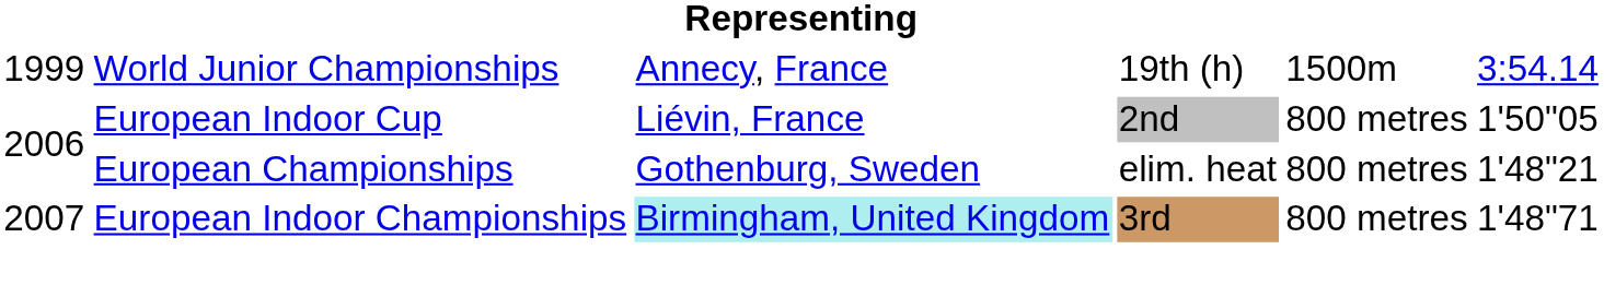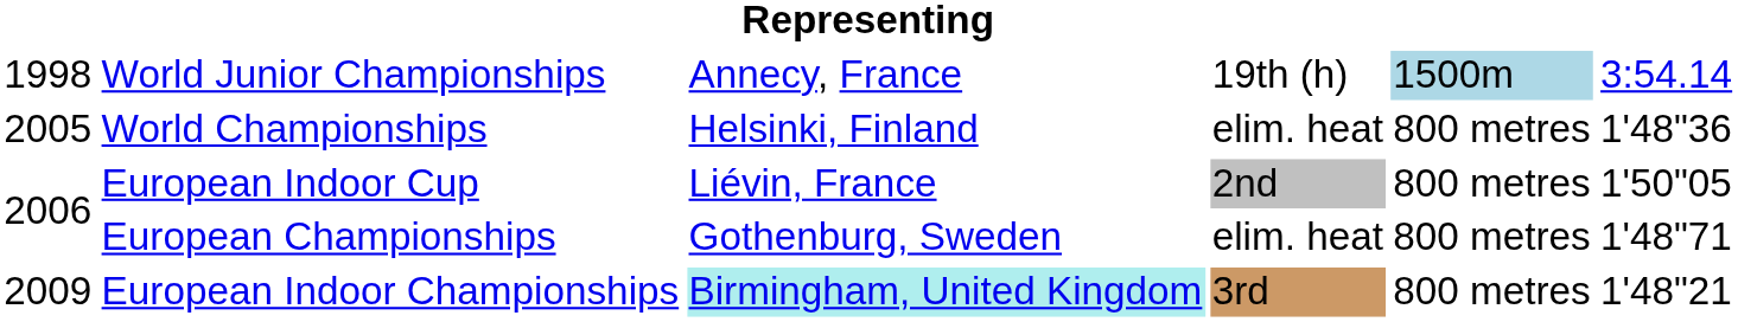 <table>
 <tr>
 <th colspan="6">Representing </th>
 </tr>
 <tr>
-<td>1999</td>
+<td>1998</td>
 <td><a href='#'>World Junior Championships</a></td>
 <td><a href='#'>Annecy</a>, <a href='#'>France</a></td>
 <td>19th (h)</td>
-<td>1500m</td>
+<td style="background: lightblue;">1500m</td>
 <td><a href='#'>3:54.14</a></td>
+</tr>
+<tr>
+<td>2005</td>
+<td><a href='#'>World Championships</a></td>
+<td><a href='#'>Helsinki, Finland</a></td>
+<td>elim. heat</td>
+<td>800 metres</td>
+<td>1'48"36</td>
 </tr>
 <tr>
 <td rowspan=2>2006</td>
 <td><a href='#'>European Indoor Cup</a></td>
 <td><a href='#'>Liévin, France</a></td>
 <td bgcolor=silver>2nd</td>
 <td>800 metres</td>
 <td>1'50"05 </td>
 </tr>
 <tr>
 <td><a href='#'>European Championships</a></td>
 <td><a href='#'>Gothenburg, Sweden</a></td>
 <td>elim. heat</td>
 <td>800 metres</td>
-<td>1'48"21</td>
+<td>1'48"71 </td>
 </tr>
 <tr>
-<td>2007</td>
+<td>2009</td>
 <td><a href='#'>European Indoor Championships</a></td>
 <td style="background: paleturquoise;"><a href='#'>Birmingham, United Kingdom</a></td>
 <td bgcolor=cc9966>3rd</td>
 <td>800 metres</td>
-<td>1'48"71 </td>
+<td>1'48"21</td>
 </tr>
 </table>
